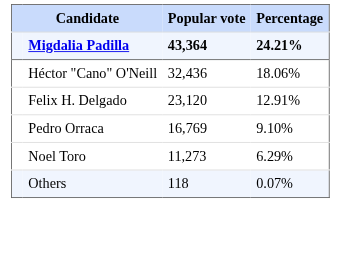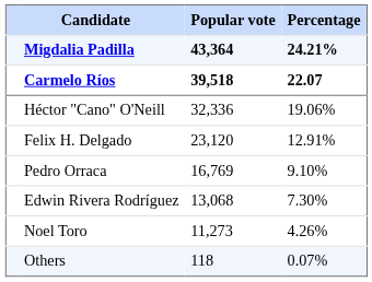 <table style="border: 1px solid #666666; border-collapse: collapse" align="center" cellpadding="6">
 <tr style="background-color: #C9DBFC">
 <th colspan="2">Candidate</th>
 <th>Popular vote</th>
 <th>Percentage</th>
 </tr>
 <tr style="background-color: #F0F5FE">
 <td style="border-top: 1px solid #DDDDDD"></td>
 <td style="border-top: 1px solid #DDDDDD"><strong><a href='#'>Migdalia Padilla</a></strong></td>
 <td style="border-top: 1px solid #DDDDDD"><strong>43,364</strong></td>
 <td style="border-top: 1px solid #DDDDDD"><strong>24.21%</strong></td>
 </tr>
 <tr>
+<td style="border-top: 1px solid #DDDDDD"></td>
+<td style="border-top: 1px solid #DDDDDD"><strong><a href='#'>Carmelo Ríos</a></strong></td>
+<td style="border-top: 1px solid #DDDDDD"><strong>39,518</strong></td>
+<td style="border-top: 1px solid #DDDDDD"><strong>22.07</strong></td>
+</tr>
+<tr>
 <td style="border-top: 1px solid #666666"></td>
 <td style="border-top: 1px solid #666666">Héctor "Cano" O'Neill</td>
-<td style="border-top: 1px solid #666666">32,436</td>
-<td style="border-top: 1px solid #666666">18.06%</td>
+<td style="border-top: 1px solid #666666">32,336</td>
+<td style="border-top: 1px solid #666666">19.06%</td>
 </tr>
 <tr>
 <td style="border-top: 1px solid #DDDDDD"></td>
 <td style="border-top: 1px solid #DDDDDD">Felix H. Delgado</td>
 <td style="border-top: 1px solid #DDDDDD">23,120</td>
 <td style="border-top: 1px solid #DDDDDD">12.91%</td>
 </tr>
 <tr>
 <td style="border-top: 1px solid #DDDDDD"></td>
 <td style="border-top: 1px solid #DDDDDD">Pedro Orraca</td>
 <td style="border-top: 1px solid #DDDDDD">16,769</td>
 <td style="border-top: 1px solid #DDDDDD">9.10%</td>
 </tr>
 <tr>
 <td style="border-top: 1px solid #DDDDDD"></td>
+<td style="border-top: 1px solid #DDDDDD">Edwin Rivera Rodríguez</td>
+<td style="border-top: 1px solid #DDDDDD">13,068</td>
+<td style="border-top: 1px solid #DDDDDD">7.30%</td>
+</tr>
+<tr>
+<td style="border-top: 1px solid #DDDDDD"></td>
 <td style="border-top: 1px solid #DDDDDD">Noel Toro</td>
 <td style="border-top: 1px solid #DDDDDD">11,273</td>
-<td style="border-top: 1px solid #DDDDDD">6.29%</td>
+<td style="border-top: 1px solid #DDDDDD">4.26%</td>
 </tr>
 <tr style="background-color: #F0F5FE">
 <td style="border-top: 1px solid #DDDDDD"></td>
 <td style="border-top: 1px solid #DDDDDD">Others</td>
 <td style="border-top: 1px solid #DDDDDD">118</td>
 <td style="border-top: 1px solid #DDDDDD">0.07%</td>
 </tr>
 </table>
